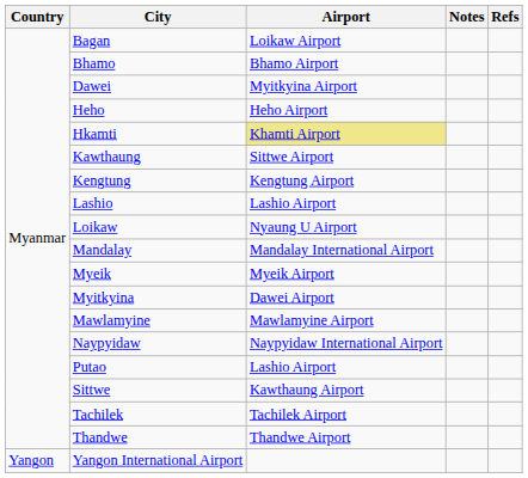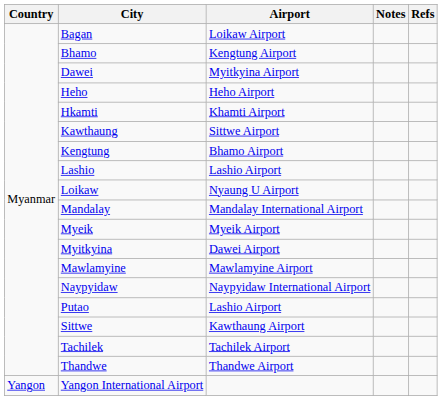 <table class="wikitable sortable">
 <tr>
 <th>Country</th>
 <th>City</th>
 <th>Airport</th>
 <th>Notes</th>
 <th class="unsortable">Refs</th>
 </tr>
 <tr>
 <td rowspan="18">Myanmar</td>
 <td><a href='#'>Bagan</a></td>
 <td><a href='#'>Loikaw Airport</a></td>
 <td></td>
 <td align=center></td>
 </tr>
 <tr>
 <td><a href='#'>Bhamo</a></td>
-<td><a href='#'>Bhamo Airport</a></td>
+<td><a href='#'>Kengtung Airport</a></td>
 <td></td>
 <td align=center></td>
 </tr>
 <tr>
 <td><a href='#'>Dawei</a></td>
 <td><a href='#'>Myitkyina Airport</a></td>
 <td align=center></td>
 <td align=center></td>
 </tr>
 <tr>
 <td><a href='#'>Heho</a></td>
 <td><a href='#'>Heho Airport</a></td>
 <td></td>
 <td align=center></td>
 </tr>
 <tr>
 <td><a href='#'>Hkamti</a></td>
-<td style="background: khaki;"><a href='#'>Khamti Airport</a></td>
+<td><a href='#'>Khamti Airport</a></td>
 <td></td>
 <td align=center></td>
 </tr>
 <tr>
 <td><a href='#'>Kawthaung</a></td>
 <td><a href='#'>Sittwe Airport</a></td>
 <td></td>
 <td align=center></td>
 </tr>
 <tr>
 <td><a href='#'>Kengtung</a></td>
-<td><a href='#'>Kengtung Airport</a></td>
+<td><a href='#'>Bhamo Airport</a></td>
 <td></td>
 <td align=center></td>
 </tr>
 <tr>
 <td><a href='#'>Lashio</a></td>
 <td><a href='#'>Lashio Airport</a></td>
 <td></td>
 <td align=center></td>
 </tr>
 <tr>
 <td><a href='#'>Loikaw</a></td>
 <td><a href='#'>Nyaung U Airport</a></td>
 <td></td>
 <td align=center></td>
 </tr>
 <tr>
 <td><a href='#'>Mandalay</a></td>
 <td><a href='#'>Mandalay International Airport</a></td>
 <td></td>
 <td align=center></td>
 </tr>
 <tr>
 <td><a href='#'>Myeik</a></td>
 <td><a href='#'>Myeik Airport</a></td>
 <td></td>
 <td align=center></td>
 </tr>
 <tr>
 <td><a href='#'>Myitkyina</a></td>
 <td><a href='#'>Dawei Airport</a></td>
 <td></td>
 <td align=center></td>
 </tr>
 <tr>
 <td><a href='#'>Mawlamyine</a></td>
 <td><a href='#'>Mawlamyine Airport</a></td>
 <td align=center></td>
 <td align=center></td>
 </tr>
 <tr>
 <td><a href='#'>Naypyidaw</a></td>
 <td><a href='#'>Naypyidaw International Airport</a></td>
 <td align=center></td>
 <td align=center></td>
 </tr>
 <tr>
 <td><a href='#'>Putao</a></td>
 <td><a href='#'>Lashio Airport</a></td>
 <td></td>
 <td align=center></td>
 </tr>
 <tr>
 <td><a href='#'>Sittwe</a></td>
 <td><a href='#'>Kawthaung Airport</a></td>
 <td></td>
 <td align=center></td>
 </tr>
 <tr>
 <td><a href='#'>Tachilek</a></td>
 <td><a href='#'>Tachilek Airport</a></td>
 <td align=center></td>
 <td align=center></td>
 </tr>
 <tr>
 <td><a href='#'>Thandwe</a></td>
 <td><a href='#'>Thandwe Airport</a></td>
 <td></td>
 <td align=center></td>
 </tr>
 <tr>
 <td><a href='#'>Yangon</a></td>
 <td><a href='#'>Yangon International Airport</a></td>
 <td></td>
 <td align=center></td>
 </tr>
 </table>
